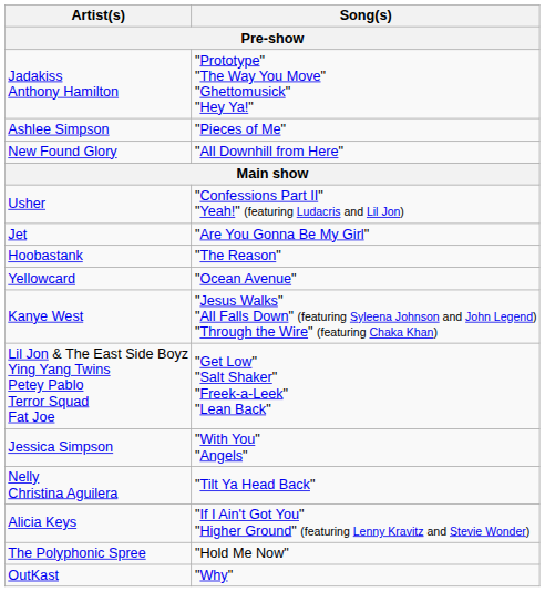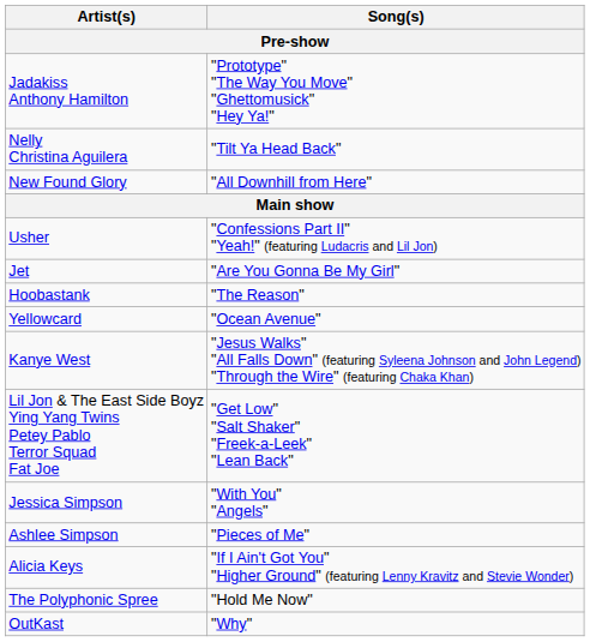 <table class="wikitable">
 <tr>
 <th>Artist(s)</th>
 <th>Song(s)</th>
 </tr>
 <tr>
 <th colspan=2>Pre-show</th>
 </tr>
 <tr>
 <td><a href='#'>Jadakiss</a> <br> <a href='#'>Anthony Hamilton</a></td>
 <td>"<a href='#'>Prototype</a>" <br> "<a href='#'>The Way You Move</a>" <br> "<a href='#'>Ghettomusick</a>" <br> "<a href='#'>Hey Ya!</a>"</td>
 </tr>
 <tr>
-<td><a href='#'>Ashlee Simpson</a></td>
-<td>"<a href='#'>Pieces of Me</a>"</td>
+<td><a href='#'>Nelly</a> <br> <a href='#'>Christina Aguilera</a></td>
+<td>"<a href='#'>Tilt Ya Head Back</a>"</td>
 </tr>
 <tr>
 <td><a href='#'>New Found Glory</a></td>
 <td>"<a href='#'>All Downhill from Here</a>"</td>
 </tr>
 <tr>
 <th colspan=2>Main show</th>
 </tr>
 <tr>
 <td><a href='#'>Usher</a></td>
 <td>"<a href='#'>Confessions Part II</a>" <br> "<a href='#'>Yeah!</a>" <small>(featuring <a href='#'>Ludacris</a> and <a href='#'>Lil Jon</a>)</small></td>
 </tr>
 <tr>
 <td><a href='#'>Jet</a></td>
 <td>"<a href='#'>Are You Gonna Be My Girl</a>"</td>
 </tr>
 <tr>
 <td><a href='#'>Hoobastank</a></td>
 <td>"<a href='#'>The Reason</a>"</td>
 </tr>
 <tr>
 <td><a href='#'>Yellowcard</a></td>
 <td>"<a href='#'>Ocean Avenue</a>"</td>
 </tr>
 <tr>
 <td><a href='#'>Kanye West</a></td>
 <td>"<a href='#'>Jesus Walks</a>" <br> "<a href='#'>All Falls Down</a>" <small>(featuring <a href='#'>Syleena Johnson</a> and <a href='#'>John Legend</a>)</small> <br> "<a href='#'>Through the Wire</a>" <small>(featuring <a href='#'>Chaka Khan</a>)</small></td>
 </tr>
 <tr>
 <td><a href='#'>Lil Jon</a> & The East Side Boyz <br> <a href='#'>Ying Yang Twins</a> <br> <a href='#'>Petey Pablo</a> <br> <a href='#'>Terror Squad</a> <br> <a href='#'>Fat Joe</a></td>
 <td>"<a href='#'>Get Low</a>" <br> "<a href='#'>Salt Shaker</a>" <br> "<a href='#'>Freek-a-Leek</a>" <br> "<a href='#'>Lean Back</a>"</td>
 </tr>
 <tr>
 <td><a href='#'>Jessica Simpson</a></td>
 <td>"<a href='#'>With You</a>" <br> "<a href='#'>Angels</a>"</td>
 </tr>
 <tr>
-<td><a href='#'>Nelly</a> <br> <a href='#'>Christina Aguilera</a></td>
-<td>"<a href='#'>Tilt Ya Head Back</a>"</td>
+<td><a href='#'>Ashlee Simpson</a></td>
+<td>"<a href='#'>Pieces of Me</a>"</td>
 </tr>
 <tr>
 <td><a href='#'>Alicia Keys</a></td>
 <td>"<a href='#'>If I Ain't Got You</a>" <br> "<a href='#'>Higher Ground</a>" <small>(featuring <a href='#'>Lenny Kravitz</a> and <a href='#'>Stevie Wonder</a>)</small></td>
 </tr>
 <tr>
 <td><a href='#'>The Polyphonic Spree</a></td>
 <td>"Hold Me Now"</td>
 </tr>
 <tr>
 <td><a href='#'>OutKast</a></td>
 <td>"<a href='#'>Why</a>"</td>
 </tr>
 </table>
